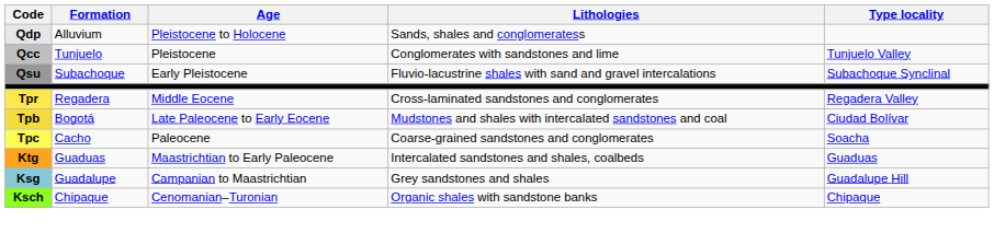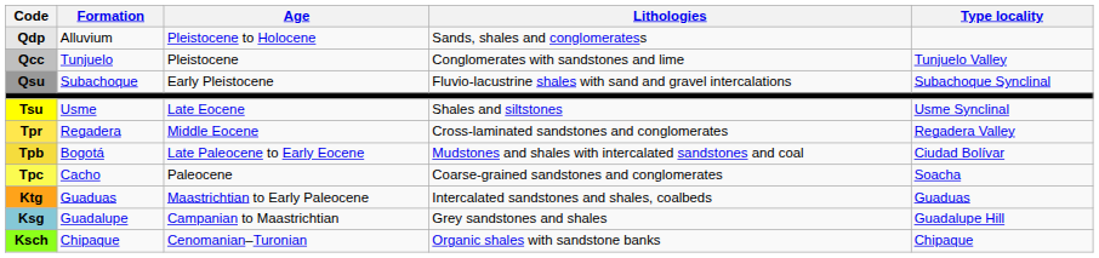 <table class="wikitable" width=100%>
 <tr>
 <th>Code</th>
 <th><a href='#'>Formation</a></th>
 <th><a href='#'>Age</a></th>
 <th><a href='#'>Lithologies</a></th>
 <th><a href='#'>Type locality</a></th>
 </tr>
 <tr>
 <td style="text-align:center; background:#e6e6e6;"><strong>Qdp</strong></td>
 <td>Alluvium</td>
 <td><a href='#'>Pleistocene</a> to <a href='#'>Holocene</a></td>
 <td>Sands, shales and <a href='#'>conglomerates</a>s</td>
 <td></td>
 </tr>
 <tr>
 <td style="text-align:center; background:#bfbfbf;"><strong>Qcc</strong></td>
 <td><a href='#'>Tunjuelo</a></td>
 <td>Pleistocene</td>
 <td>Conglomerates with sandstones and lime</td>
 <td><a href='#'>Tunjuelo Valley</a></td>
 </tr>
 <tr>
 <td style="text-align:center; background:#999;"><strong>Qsu</strong></td>
 <td><a href='#'>Subachoque</a></td>
 <td>Early Pleistocene</td>
 <td>Fluvio-lacustrine <a href='#'>shales</a> with sand and gravel intercalations</td>
 <td><a href='#'>Subachoque Synclinal</a></td>
 </tr>
 <tr>
 <td colspan="5"  style="background:black; text-align:center;"><a href='#'></a></td>
+</tr>
+<tr>
+<td style="text-align:center; background:#ff0;"><strong>Tsu</strong></td>
+<td><a href='#'>Usme</a></td>
+<td><a href='#'>Late Eocene</a></td>
+<td>Shales and <a href='#'>siltstones</a></td>
+<td><a href='#'>Usme Synclinal</a></td>
 </tr>
 <tr>
 <td style="text-align:center; background:#ffe74d;"><strong>Tpr</strong></td>
 <td><a href='#'>Regadera</a></td>
 <td><a href='#'>Middle Eocene</a></td>
 <td>Cross-laminated sandstones and conglomerates</td>
 <td><a href='#'>Regadera Valley</a></td>
 </tr>
 <tr>
 <td style="text-align:center; background:#f5dc3d;"><strong>Tpb</strong></td>
 <td><a href='#'>Bogotá</a></td>
 <td><a href='#'>Late Paleocene</a> to <a href='#'>Early Eocene</a></td>
 <td><a href='#'>Mudstones</a> and shales with intercalated <a href='#'>sandstones</a> and coal</td>
 <td><a href='#'>Ciudad Bolívar</a></td>
 </tr>
 <tr>
 <td style="text-align:center; background:#fbfb51;"><strong>Tpc</strong></td>
 <td><a href='#'>Cacho</a></td>
 <td>Paleocene</td>
 <td>Coarse-grained sandstones and conglomerates</td>
 <td><a href='#'>Soacha</a></td>
 </tr>
 <tr>
 <td style="text-align:center; background:#ffa31a;"><strong>Ktg</strong></td>
 <td><a href='#'>Guaduas</a></td>
 <td><a href='#'>Maastrichtian</a> to Early Paleocene</td>
 <td>Intercalated sandstones and shales, coalbeds</td>
 <td><a href='#'>Guaduas</a></td>
 </tr>
 <tr>
 <td style="text-align:center; background:#85c8d7;"><strong>Ksg</strong></td>
 <td><a href='#'>Guadalupe</a></td>
 <td><a href='#'>Campanian</a> to Maastrichtian</td>
 <td>Grey sandstones and shales</td>
 <td><a href='#'>Guadalupe Hill</a></td>
 </tr>
 <tr>
 <td style="text-align:center; background:#8cff1a;"><strong>Ksch</strong></td>
 <td><a href='#'>Chipaque</a></td>
 <td><a href='#'>Cenomanian</a>–<a href='#'>Turonian</a></td>
 <td><a href='#'>Organic shales</a> with sandstone banks</td>
 <td><a href='#'>Chipaque</a></td>
 </tr>
 </table>
